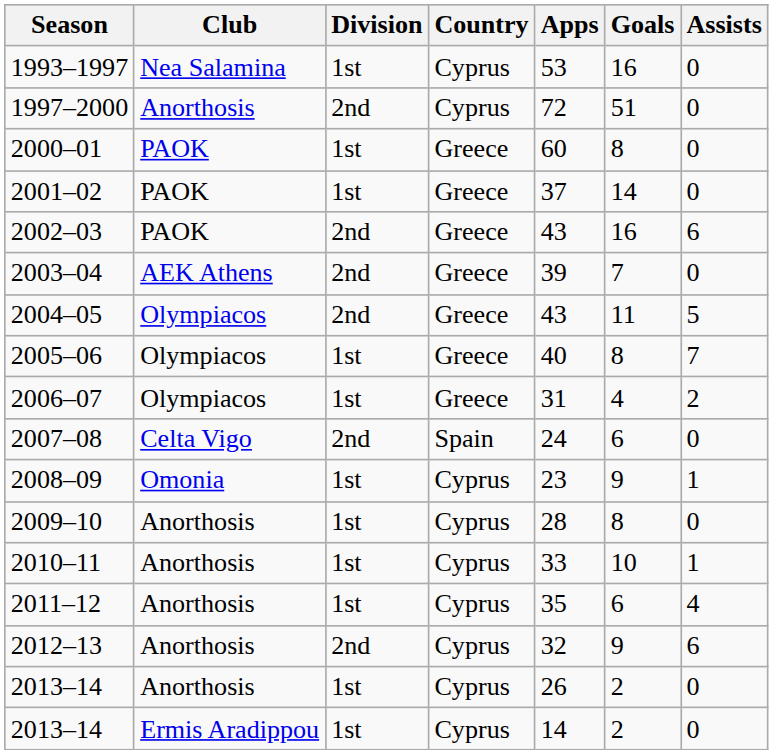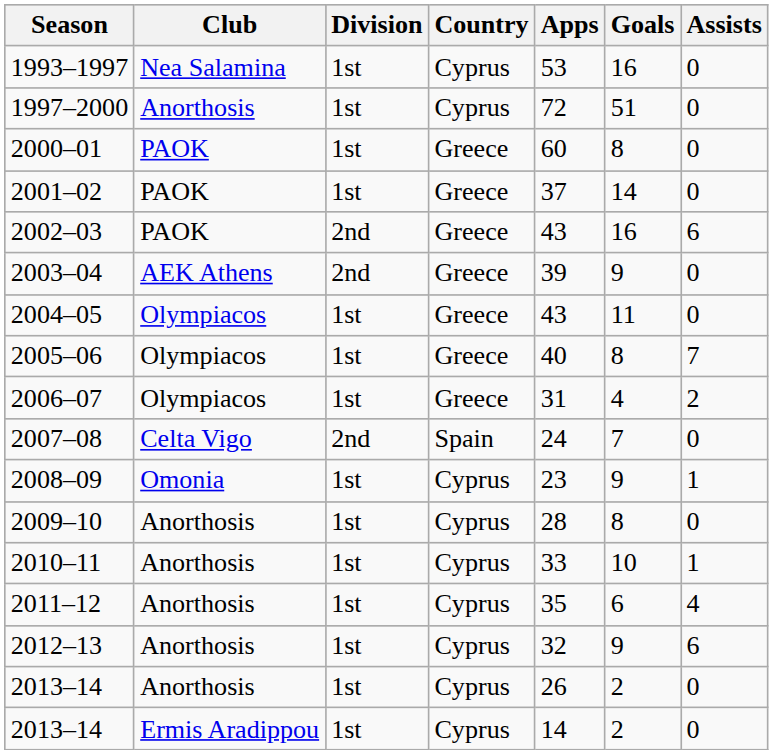 <table class="wikitable">
 <tr>
 <th>Season</th>
 <th>Club</th>
 <th>Division</th>
 <th>Country</th>
 <th>Apps</th>
 <th>Goals</th>
 <th>Assists</th>
 </tr>
 <tr>
 <td>1993–1997</td>
 <td><a href='#'>Nea Salamina</a></td>
 <td>1st</td>
 <td>Cyprus</td>
 <td>53</td>
 <td>16</td>
 <td>0</td>
 </tr>
 <tr>
 <td>1997–2000</td>
 <td><a href='#'>Anorthosis</a></td>
-<td>2nd</td>
+<td>1st</td>
 <td>Cyprus</td>
 <td>72</td>
 <td>51</td>
 <td>0</td>
 </tr>
 <tr>
 <td>2000–01</td>
 <td><a href='#'>PAOK</a></td>
 <td>1st</td>
 <td>Greece</td>
 <td>60</td>
 <td>8</td>
 <td>0</td>
 </tr>
 <tr>
 <td>2001–02</td>
 <td>PAOK</td>
 <td>1st</td>
 <td>Greece</td>
 <td>37</td>
 <td>14</td>
 <td>0</td>
 </tr>
 <tr>
 <td>2002–03</td>
 <td>PAOK</td>
 <td>2nd</td>
 <td>Greece</td>
 <td>43</td>
 <td>16</td>
 <td>6</td>
 </tr>
 <tr>
 <td>2003–04</td>
 <td><a href='#'>AEK Athens</a></td>
 <td>2nd</td>
 <td>Greece</td>
 <td>39</td>
-<td>7</td>
+<td>9</td>
 <td>0</td>
 </tr>
 <tr>
 <td>2004–05</td>
 <td><a href='#'>Olympiacos</a></td>
-<td>2nd</td>
+<td>1st</td>
 <td>Greece</td>
 <td>43</td>
 <td>11</td>
-<td>5</td>
+<td>0</td>
 </tr>
 <tr>
 <td>2005–06</td>
 <td>Olympiacos</td>
 <td>1st</td>
 <td>Greece</td>
 <td>40</td>
 <td>8</td>
 <td>7</td>
 </tr>
 <tr>
 <td>2006–07</td>
 <td>Olympiacos</td>
 <td>1st</td>
 <td>Greece</td>
 <td>31</td>
 <td>4</td>
 <td>2</td>
 </tr>
 <tr>
 <td>2007–08</td>
 <td><a href='#'>Celta Vigo</a></td>
 <td>2nd</td>
 <td>Spain</td>
 <td>24</td>
-<td>6</td>
+<td>7</td>
 <td>0</td>
 </tr>
 <tr>
 <td>2008–09</td>
 <td><a href='#'>Omonia</a></td>
 <td>1st</td>
 <td>Cyprus</td>
 <td>23</td>
 <td>9</td>
 <td>1</td>
 </tr>
 <tr>
 <td>2009–10</td>
 <td>Anorthosis</td>
 <td>1st</td>
 <td>Cyprus</td>
 <td>28</td>
 <td>8</td>
 <td>0</td>
 </tr>
 <tr>
 <td>2010–11</td>
 <td>Anorthosis</td>
 <td>1st</td>
 <td>Cyprus</td>
 <td>33</td>
 <td>10</td>
 <td>1</td>
 </tr>
 <tr>
 <td>2011–12</td>
 <td>Anorthosis</td>
 <td>1st</td>
 <td>Cyprus</td>
 <td>35</td>
 <td>6</td>
 <td>4</td>
 </tr>
 <tr>
 <td>2012–13</td>
 <td>Anorthosis</td>
-<td>2nd</td>
+<td>1st</td>
 <td>Cyprus</td>
 <td>32</td>
 <td>9</td>
 <td>6</td>
 </tr>
 <tr>
 <td>2013–14</td>
 <td>Anorthosis</td>
 <td>1st</td>
 <td>Cyprus</td>
 <td>26</td>
 <td>2</td>
 <td>0</td>
 </tr>
 <tr>
 <td>2013–14</td>
 <td><a href='#'>Ermis Aradippou</a></td>
 <td>1st</td>
 <td>Cyprus</td>
 <td>14</td>
 <td>2</td>
 <td>0</td>
 </tr>
 </table>
